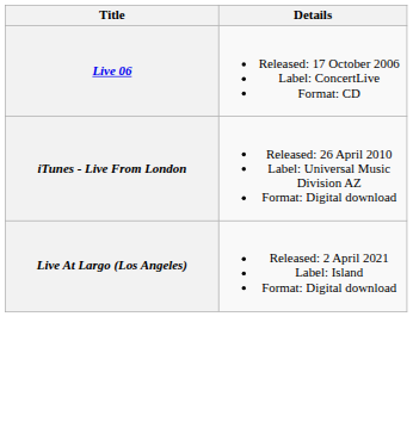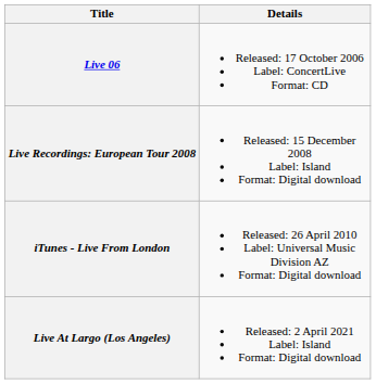 <table class="wikitable plainrowheaders" style="text-align:center;">
 <tr>
 <th scope="col" style="width:16em;">Title</th>
 <th scope="col" style="width:14em;">Details</th>
 </tr>
 <tr>
 <th scope="row"><em><a href='#'>Live 06</a></em></th>
 <td><br><ul><li>Released: 17 October 2006</li><li>Label: ConcertLive</li><li>Format: CD</li></ul></td>
 </tr>
 <tr>
+<th scope="row"><em>Live Recordings: European Tour 2008</em></th>
+<td><br><ul><li>Released: 15 December 2008</li><li>Label: Island</li><li>Format: Digital download</li></ul></td>
+</tr>
+<tr>
 <th scope="row"><em>iTunes - Live From London</em></th>
 <td><br><ul><li>Released: 26 April 2010</li><li>Label: Universal Music Division AZ</li><li>Format: Digital download</li></ul></td>
 </tr>
 <tr>
 <th scope="row"><em>Live At Largo (Los Angeles)</em></th>
 <td><br><ul><li>Released: 2 April 2021</li><li>Label: Island</li><li>Format: Digital download</li></ul></td>
 </tr>
 </table>
